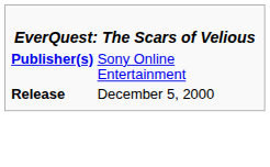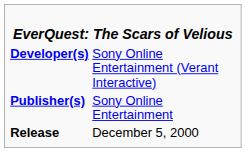 <table class="infobox" style="float:right; width:264px; font-size:90%;">
 <tr>
 <td colspan=2 style="font-size:110%; text-align:center;"><br><strong><em>EverQuest: The Scars of Velious</em></strong><br></td>
+</tr>
+<tr>
+<td><strong><a href='#'>Developer(s)</a></strong></td>
+<td><a href='#'>Sony Online Entertainment (Verant Interactive)</a></td>
 </tr>
 <tr>
 <td><strong><a href='#'>Publisher(s)</a></strong></td>
 <td><a href='#'>Sony Online Entertainment</a></td>
 </tr>
 <tr>
 <td><strong>Release</strong></td>
 <td>December 5, 2000</td>
 </tr>
 <tr>
 </tr>
 </table>
